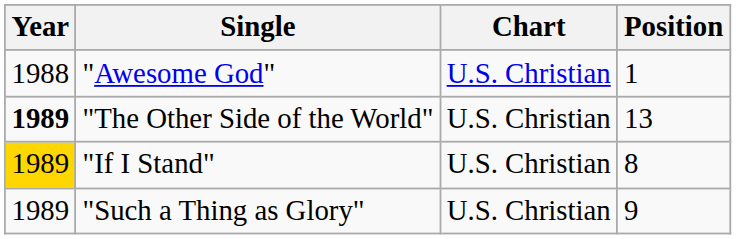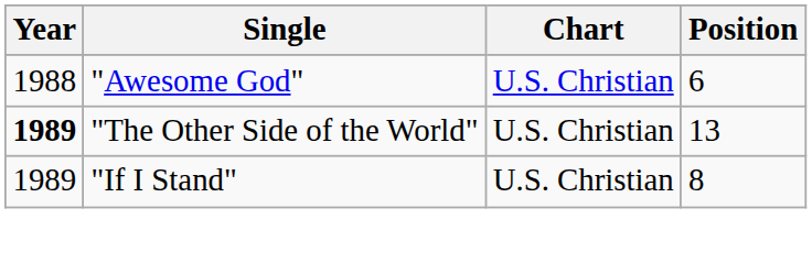 <table class="wikitable">
 <tr>
 <th align="left">Year</th>
 <th align="left">Single</th>
 <th align="left">Chart</th>
 <th align="left">Position</th>
 </tr>
 <tr>
 <td align="left">1988</td>
 <td align="left">"<a href='#'>Awesome God</a>"</td>
 <td align="left"><a href='#'>U.S. Christian</a></td>
-<td align="left">1</td>
+<td align="left">6</td>
 </tr>
 <tr>
 <td align="left"><strong>1989</strong></td>
 <td align="left">"The Other Side of the World"</td>
 <td align="left">U.S. Christian</td>
 <td align="left">13</td>
 </tr>
 <tr>
-<td align="left" style="background: gold;">1989</td>
+<td align="left">1989</td>
 <td align="left">"If I Stand"</td>
 <td align="left">U.S. Christian</td>
 <td align="left">8</td>
 </tr>
-<tr>
-<td align="left">1989</td>
-<td align="left">"Such a Thing as Glory"</td>
-<td align="left">U.S. Christian</td>
-<td align="left">9</td>
-</tr>
 </table>
